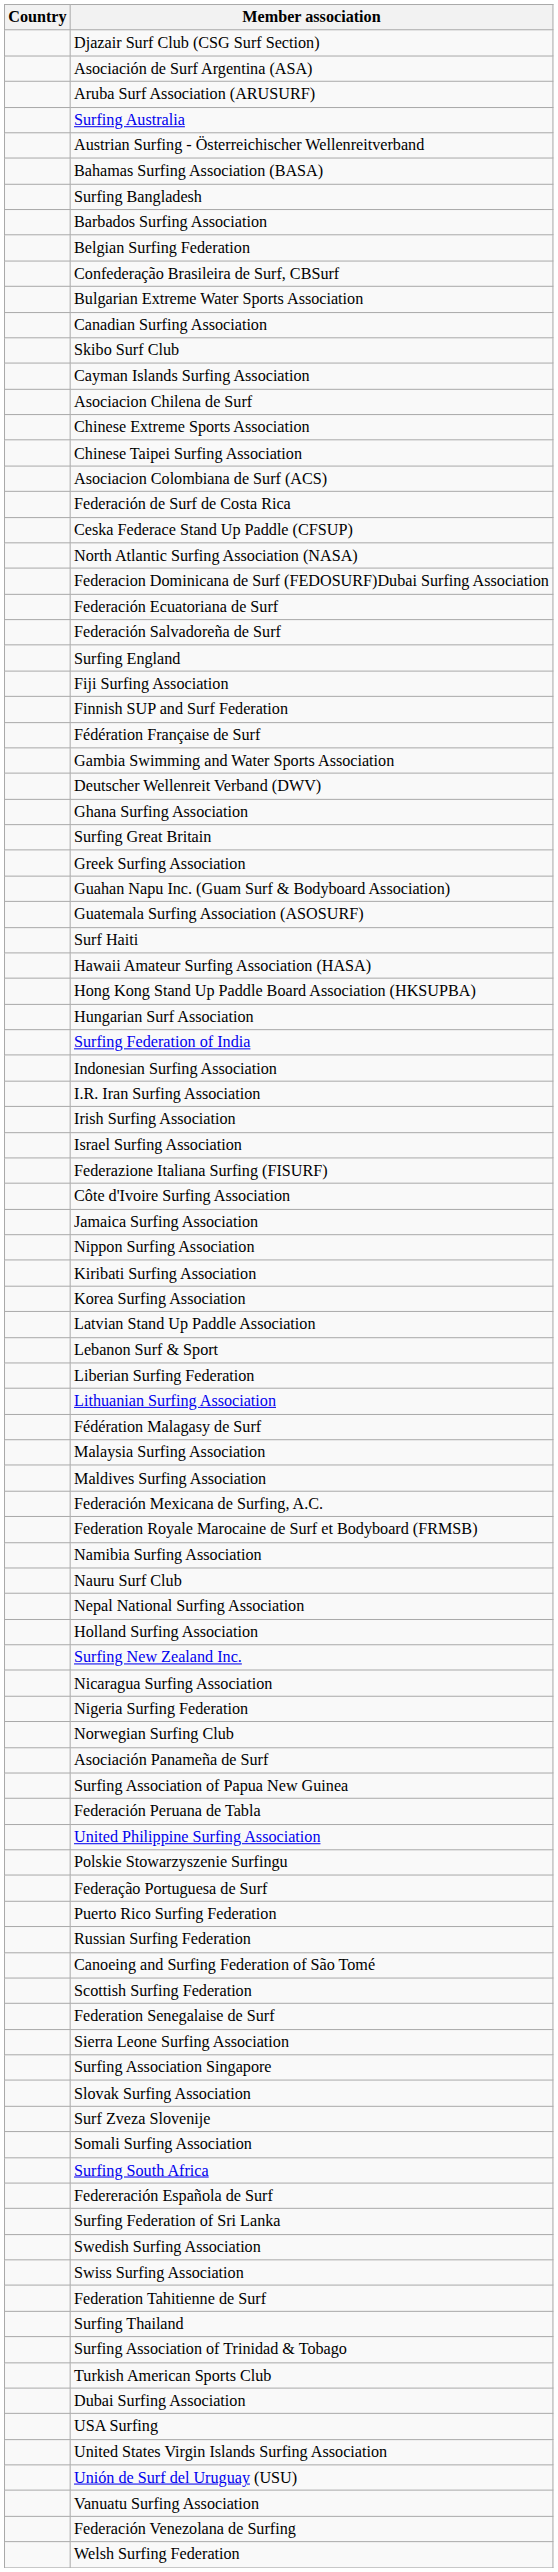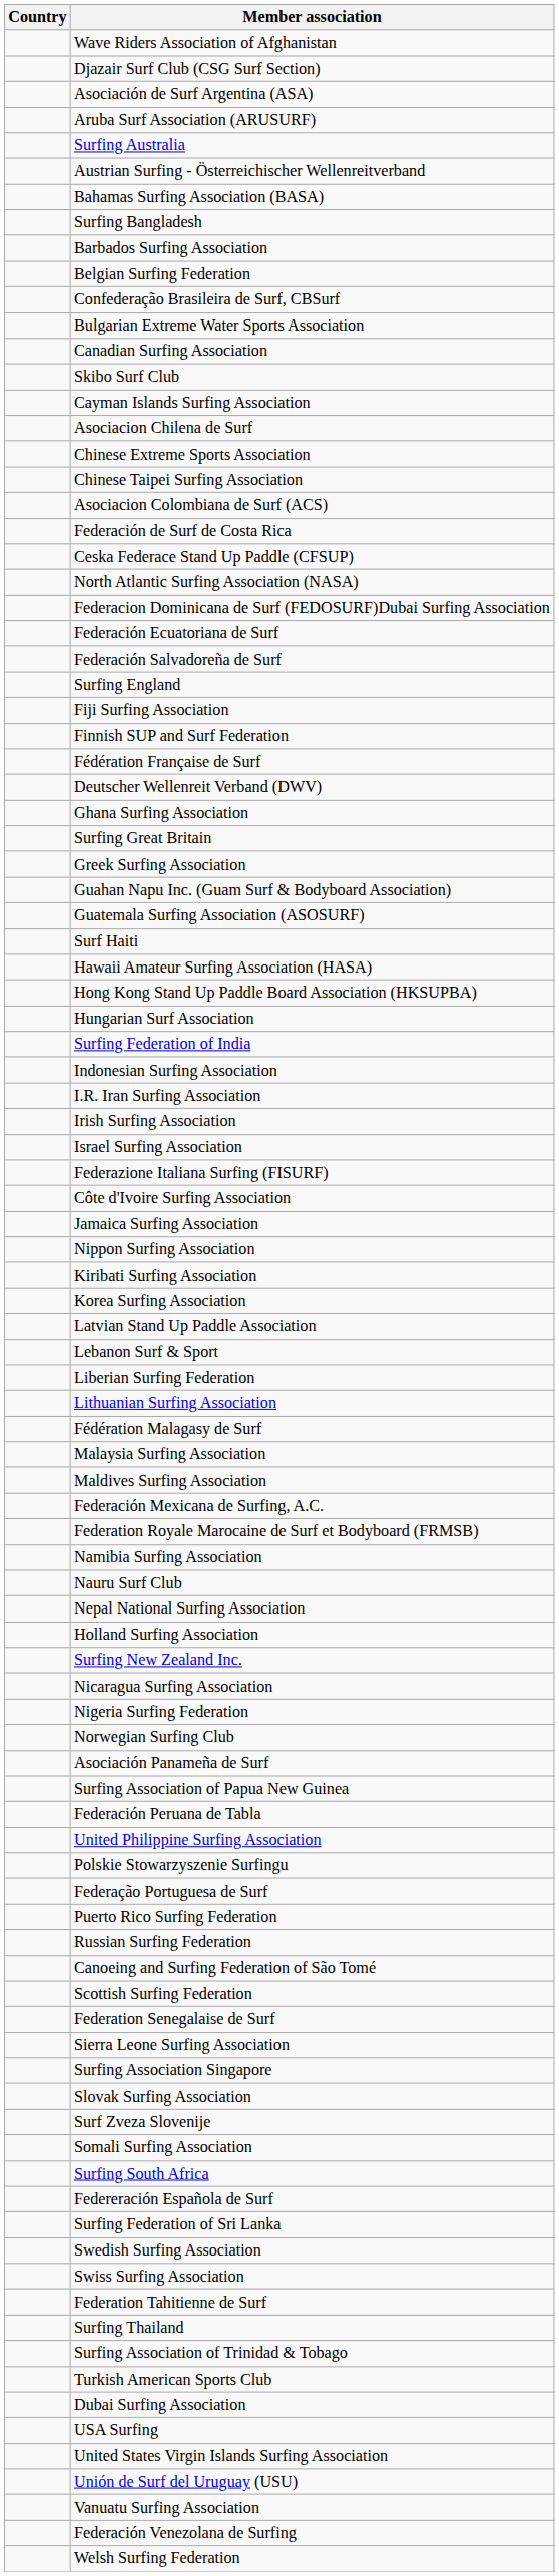 <table class="wikitable">
 <tr>
 <th>Country</th>
 <th>Member association</th>
+</tr>
+<tr>
+<td></td>
+<td>Wave Riders Association of Afghanistan</td>
 </tr>
 <tr>
 <td></td>
 <td>Djazair Surf Club (CSG Surf Section)</td>
 </tr>
 <tr>
 <td></td>
 <td>Asociación de Surf Argentina (ASA)</td>
 </tr>
 <tr>
 <td></td>
 <td>Aruba Surf Association (ARUSURF)</td>
 </tr>
 <tr>
 <td></td>
 <td><a href='#'>Surfing Australia</a></td>
 </tr>
 <tr>
 <td></td>
 <td>Austrian Surfing - Österreichischer Wellenreitverband</td>
 </tr>
 <tr>
 <td></td>
 <td>Bahamas Surfing Association (BASA)</td>
 </tr>
 <tr>
 <td></td>
 <td>Surfing Bangladesh</td>
 </tr>
 <tr>
 <td></td>
 <td>Barbados Surfing Association</td>
 </tr>
 <tr>
 <td></td>
 <td>Belgian Surfing Federation</td>
 </tr>
 <tr>
 <td></td>
 <td>Confederação Brasileira de Surf, CBSurf</td>
 </tr>
 <tr>
 <td></td>
 <td>Bulgarian Extreme Water Sports Association</td>
 </tr>
 <tr>
 <td></td>
 <td>Canadian Surfing Association</td>
 </tr>
 <tr>
 <td></td>
 <td>Skibo Surf Club</td>
 </tr>
 <tr>
 <td></td>
 <td>Cayman Islands Surfing Association</td>
 </tr>
 <tr>
 <td></td>
 <td>Asociacion Chilena de Surf</td>
 </tr>
 <tr>
 <td></td>
 <td>Chinese Extreme Sports Association</td>
 </tr>
 <tr>
 <td></td>
 <td>Chinese Taipei Surfing Association</td>
 </tr>
 <tr>
 <td></td>
 <td>Asociacion Colombiana de Surf (ACS)</td>
 </tr>
 <tr>
 <td></td>
 <td>Federación de Surf de Costa Rica</td>
 </tr>
 <tr>
 <td></td>
 <td>Ceska Federace Stand Up Paddle (CFSUP)</td>
 </tr>
 <tr>
 <td></td>
 <td>North Atlantic Surfing Association (NASA)</td>
 </tr>
 <tr>
 <td></td>
 <td>Federacion Dominicana de Surf (FEDOSURF)Dubai Surfing Association</td>
 </tr>
 <tr>
 <td></td>
 <td>Federación Ecuatoriana de Surf</td>
 </tr>
 <tr>
 <td></td>
 <td>Federación Salvadoreña de Surf</td>
 </tr>
 <tr>
 <td></td>
 <td>Surfing England</td>
 </tr>
 <tr>
 <td></td>
 <td>Fiji Surfing Association</td>
 </tr>
 <tr>
 <td></td>
 <td>Finnish SUP and Surf Federation</td>
 </tr>
 <tr>
 <td></td>
 <td>Fédération Française de Surf</td>
-</tr>
-<tr>
-<td></td>
-<td>Gambia Swimming and Water Sports Association</td>
 </tr>
 <tr>
 <td></td>
 <td>Deutscher Wellenreit Verband (DWV)</td>
 </tr>
 <tr>
 <td></td>
 <td>Ghana Surfing Association</td>
 </tr>
 <tr>
 <td></td>
 <td>Surfing Great Britain</td>
 </tr>
 <tr>
 <td></td>
 <td>Greek Surfing Association</td>
 </tr>
 <tr>
 <td></td>
 <td>Guahan Napu Inc. (Guam Surf & Bodyboard Association)</td>
 </tr>
 <tr>
 <td></td>
 <td>Guatemala Surfing Association (ASOSURF)</td>
 </tr>
 <tr>
 <td></td>
 <td>Surf Haiti</td>
 </tr>
 <tr>
 <td></td>
 <td>Hawaii Amateur Surfing Association (HASA)</td>
 </tr>
 <tr>
 <td></td>
 <td>Hong Kong Stand Up Paddle Board Association (HKSUPBA)</td>
 </tr>
 <tr>
 <td></td>
 <td>Hungarian Surf Association</td>
 </tr>
 <tr>
 <td></td>
 <td><a href='#'>Surfing Federation of India</a></td>
 </tr>
 <tr>
 <td></td>
 <td>Indonesian Surfing Association</td>
 </tr>
 <tr>
 <td></td>
 <td>I.R. Iran Surfing Association</td>
 </tr>
 <tr>
 <td></td>
 <td>Irish Surfing Association</td>
 </tr>
 <tr>
 <td></td>
 <td>Israel Surfing Association</td>
 </tr>
 <tr>
 <td></td>
 <td>Federazione Italiana Surfing (FISURF)</td>
 </tr>
 <tr>
 <td></td>
 <td>Côte d'Ivoire Surfing Association</td>
 </tr>
 <tr>
 <td></td>
 <td>Jamaica Surfing Association</td>
 </tr>
 <tr>
 <td></td>
 <td>Nippon Surfing Association</td>
 </tr>
 <tr>
 <td></td>
 <td>Kiribati Surfing Association</td>
 </tr>
 <tr>
 <td></td>
 <td>Korea Surfing Association</td>
 </tr>
 <tr>
 <td></td>
 <td>Latvian Stand Up Paddle Association</td>
 </tr>
 <tr>
 <td></td>
 <td>Lebanon Surf & Sport</td>
 </tr>
 <tr>
 <td></td>
 <td>Liberian Surfing Federation</td>
 </tr>
 <tr>
 <td></td>
 <td><a href='#'>Lithuanian Surfing Association</a></td>
 </tr>
 <tr>
 <td></td>
 <td>Fédération Malagasy de Surf</td>
 </tr>
 <tr>
 <td></td>
 <td>Malaysia Surfing Association</td>
 </tr>
 <tr>
 <td></td>
 <td>Maldives Surfing Association</td>
 </tr>
 <tr>
 <td></td>
 <td>Federación Mexicana de Surfing, A.C.</td>
 </tr>
 <tr>
 <td></td>
 <td>Federation Royale Marocaine de Surf et Bodyboard (FRMSB)</td>
 </tr>
 <tr>
 <td></td>
 <td>Namibia Surfing Association</td>
 </tr>
 <tr>
 <td></td>
 <td>Nauru Surf Club</td>
 </tr>
 <tr>
 <td></td>
 <td>Nepal National Surfing Association</td>
 </tr>
 <tr>
 <td></td>
 <td>Holland Surfing Association</td>
 </tr>
 <tr>
 <td></td>
 <td><a href='#'>Surfing New Zealand Inc.</a></td>
 </tr>
 <tr>
 <td></td>
 <td>Nicaragua Surfing Association</td>
 </tr>
 <tr>
 <td></td>
 <td>Nigeria Surfing Federation</td>
 </tr>
 <tr>
 <td></td>
 <td>Norwegian Surfing Club</td>
 </tr>
 <tr>
 <td></td>
 <td>Asociación Panameña de Surf</td>
 </tr>
 <tr>
 <td></td>
 <td>Surfing Association of Papua New Guinea</td>
 </tr>
 <tr>
 <td></td>
 <td>Federación Peruana de Tabla</td>
 </tr>
 <tr>
 <td></td>
 <td><a href='#'>United Philippine Surfing Association</a></td>
 </tr>
 <tr>
 <td></td>
 <td>Polskie Stowarzyszenie Surfingu</td>
 </tr>
 <tr>
 <td></td>
 <td>Federação Portuguesa de Surf</td>
 </tr>
 <tr>
 <td></td>
 <td>Puerto Rico Surfing Federation</td>
 </tr>
 <tr>
 <td></td>
 <td>Russian Surfing Federation</td>
 </tr>
 <tr>
 <td></td>
 <td>Canoeing and Surfing Federation of São Tomé</td>
 </tr>
 <tr>
 <td></td>
 <td>Scottish Surfing Federation</td>
 </tr>
 <tr>
 <td></td>
 <td>Federation Senegalaise de Surf</td>
 </tr>
 <tr>
 <td></td>
 <td>Sierra Leone Surfing Association</td>
 </tr>
 <tr>
 <td></td>
 <td>Surfing Association Singapore</td>
 </tr>
 <tr>
 <td></td>
 <td>Slovak Surfing Association</td>
 </tr>
 <tr>
 <td></td>
 <td>Surf Zveza Slovenije</td>
 </tr>
 <tr>
 <td></td>
 <td>Somali Surfing Association</td>
 </tr>
 <tr>
 <td></td>
 <td><a href='#'>Surfing South Africa</a></td>
 </tr>
 <tr>
 <td></td>
 <td>Federeración Española de Surf</td>
 </tr>
 <tr>
 <td></td>
 <td>Surfing Federation of Sri Lanka</td>
 </tr>
 <tr>
 <td></td>
 <td>Swedish Surfing Association</td>
 </tr>
 <tr>
 <td></td>
 <td>Swiss Surfing Association</td>
 </tr>
 <tr>
 <td></td>
 <td>Federation Tahitienne de Surf</td>
 </tr>
 <tr>
 <td></td>
 <td>Surfing Thailand</td>
 </tr>
 <tr>
 <td></td>
 <td>Surfing Association of Trinidad & Tobago</td>
 </tr>
 <tr>
 <td></td>
 <td>Turkish American Sports Club</td>
 </tr>
 <tr>
 <td></td>
 <td>Dubai Surfing Association</td>
 </tr>
 <tr>
 <td></td>
 <td>USA Surfing</td>
 </tr>
 <tr>
 <td></td>
 <td>United States Virgin Islands Surfing Association</td>
 </tr>
 <tr>
 <td></td>
 <td><a href='#'>Unión de Surf del Uruguay</a> (USU)</td>
 </tr>
 <tr>
 <td></td>
 <td>Vanuatu Surfing Association</td>
 </tr>
 <tr>
 <td></td>
 <td>Federación Venezolana de Surfing</td>
 </tr>
 <tr>
 <td></td>
 <td>Welsh Surfing Federation</td>
 </tr>
 </table>
